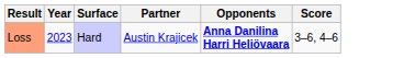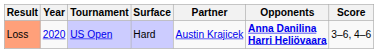 <table class="sortable wikitable">
 <tr>
 <th>Result</th>
 <th>Year</th>
+<th>Tournament</th>
 <th>Surface</th>
 <th>Partner</th>
 <th>Opponents</th>
 <th class=unsortable>Score</th>
 </tr>
 <tr>
 <td bgcolor=FFA07A>Loss</td>
-<td><a href='#'>2023</a></td>
+<td><a href='#'>2020</a></td>
+<td bgcolor=ccccff><a href='#'>US Open</a></td>
 <td bgcolor=ccccff>Hard</td>
 <td> <a href='#'>Austin Krajicek</a></td>
 <td><strong> <a href='#'>Anna Danilina</a> <br>  <a href='#'>Harri Heliövaara</a></strong></td>
 <td>3–6, 4–6</td>
 </tr>
 </table>
